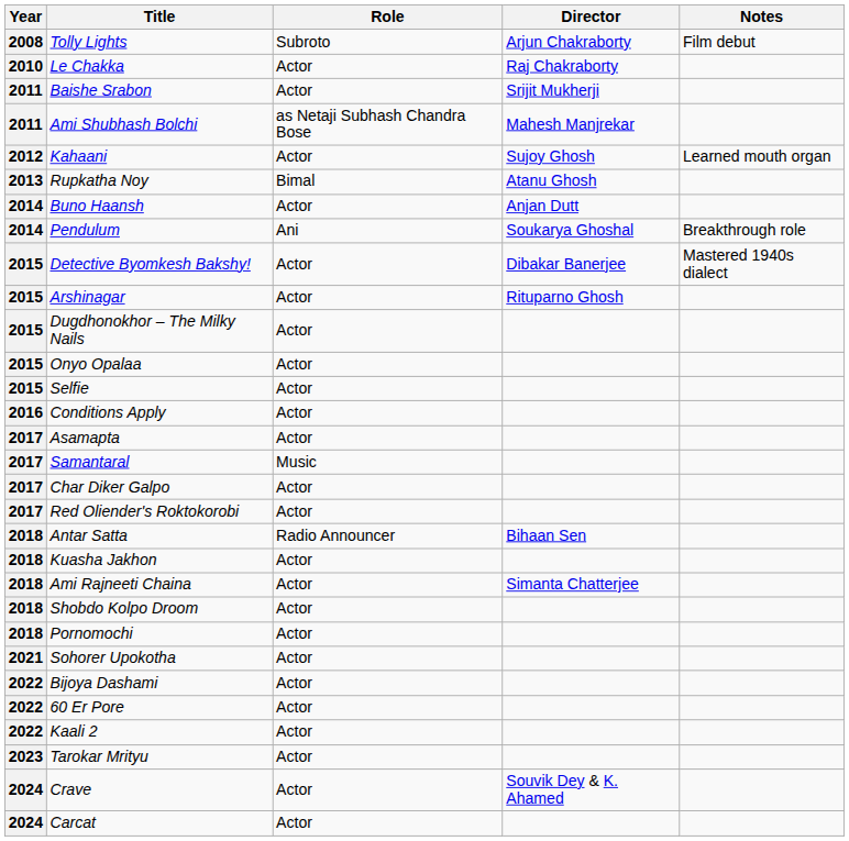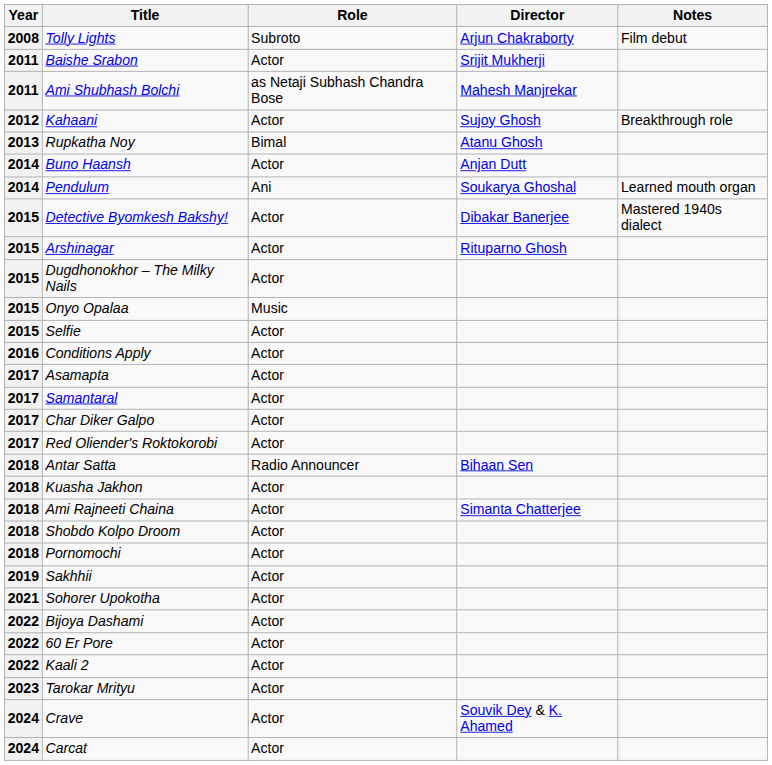 <table class="wikitable plainrowheaders">
 <tr>
 <th>Year</th>
 <th>Title</th>
 <th>Role</th>
 <th>Director</th>
 <th>Notes</th>
 </tr>
 <tr>
 <th scope="row">2008</th>
 <td><em><a href='#'>Tolly Lights</a></em></td>
 <td>Subroto</td>
 <td><a href='#'>Arjun Chakraborty</a></td>
 <td>Film debut</td>
-</tr>
-<tr>
-<th scope="row">2010</th>
-<td><em><a href='#'>Le Chakka</a></em></td>
-<td>Actor</td>
-<td><a href='#'>Raj Chakraborty</a></td>
-<td></td>
 </tr>
 <tr>
 <th scope="row">2011</th>
 <td><em><a href='#'>Baishe Srabon</a></em></td>
 <td>Actor</td>
 <td><a href='#'>Srijit Mukherji</a></td>
 <td></td>
 </tr>
 <tr>
 <th scope="row">2011</th>
 <td><em><a href='#'>Ami Shubhash Bolchi</a></em></td>
 <td>as Netaji Subhash Chandra Bose</td>
 <td><a href='#'>Mahesh Manjrekar</a></td>
 <td></td>
 </tr>
 <tr>
 <th scope="row">2012</th>
 <td><em><a href='#'>Kahaani</a></em></td>
 <td>Actor</td>
 <td><a href='#'>Sujoy Ghosh</a></td>
-<td>Learned mouth organ</td>
+<td>Breakthrough role</td>
 </tr>
 <tr>
 <th scope="row">2013</th>
 <td><em>Rupkatha Noy</em></td>
 <td>Bimal</td>
 <td><a href='#'>Atanu Ghosh</a></td>
 <td></td>
 </tr>
 <tr>
 <th scope="row">2014</th>
 <td><em><a href='#'>Buno Haansh</a></em></td>
 <td>Actor</td>
 <td><a href='#'>Anjan Dutt</a></td>
 <td></td>
 </tr>
 <tr>
 <th scope="row">2014</th>
 <td><em><a href='#'>Pendulum</a></em></td>
 <td>Ani</td>
 <td><a href='#'>Soukarya Ghoshal</a></td>
-<td>Breakthrough role</td>
+<td>Learned mouth organ</td>
 </tr>
 <tr>
 <th scope="row">2015</th>
 <td><em><a href='#'>Detective Byomkesh Bakshy!</a></em></td>
 <td>Actor</td>
 <td><a href='#'>Dibakar Banerjee</a></td>
 <td>Mastered 1940s dialect</td>
 </tr>
 <tr>
 <th scope="row">2015</th>
 <td><em><a href='#'>Arshinagar</a></em></td>
 <td>Actor</td>
 <td><a href='#'>Rituparno Ghosh</a></td>
 <td></td>
 </tr>
 <tr>
 <th scope="row">2015</th>
 <td><em>Dugdhonokhor – The Milky Nails</em></td>
 <td>Actor</td>
 <td></td>
 <td></td>
 </tr>
 <tr>
 <th scope="row">2015</th>
 <td><em>Onyo Opalaa</em></td>
-<td>Actor</td>
+<td>Music</td>
 <td></td>
 <td></td>
 </tr>
 <tr>
 <th scope="row">2015</th>
 <td><em>Selfie</em></td>
 <td>Actor</td>
 <td></td>
 <td></td>
 </tr>
 <tr>
 <th scope="row">2016</th>
 <td><em>Conditions Apply</em></td>
 <td>Actor</td>
 <td></td>
 <td></td>
 </tr>
 <tr>
 <th scope="row">2017</th>
 <td><em>Asamapta</em></td>
 <td>Actor</td>
 <td></td>
 <td></td>
 </tr>
 <tr>
 <th scope="row">2017</th>
 <td><em><a href='#'>Samantaral</a></em></td>
-<td>Music</td>
+<td>Actor</td>
 <td></td>
 <td></td>
 </tr>
 <tr>
 <th scope="row">2017</th>
 <td><em>Char Diker Galpo</em></td>
 <td>Actor</td>
 <td></td>
 <td></td>
 </tr>
 <tr>
 <th scope="row">2017</th>
 <td><em>Red Oliender's Roktokorobi</em></td>
 <td>Actor</td>
 <td></td>
 <td></td>
 </tr>
 <tr>
 <th scope="row">2018</th>
 <td><em>Antar Satta</em></td>
 <td>Radio Announcer</td>
 <td><a href='#'>Bihaan Sen</a></td>
 <td></td>
 </tr>
 <tr>
 <th scope="row">2018</th>
 <td><em>Kuasha Jakhon</em></td>
 <td>Actor</td>
 <td></td>
 <td></td>
 </tr>
 <tr>
 <th scope="row">2018</th>
 <td><em>Ami Rajneeti Chaina</em></td>
 <td>Actor</td>
 <td><a href='#'>Simanta Chatterjee</a></td>
 <td></td>
 </tr>
 <tr>
 <th scope="row">2018</th>
 <td><em>Shobdo Kolpo Droom</em></td>
 <td>Actor</td>
 <td></td>
 <td></td>
 </tr>
 <tr>
 <th scope="row">2018</th>
 <td><em>Pornomochi</em></td>
+<td>Actor</td>
+<td></td>
+<td></td>
+</tr>
+<tr>
+<th scope="row">2019</th>
+<td><em>Sakhhii</em></td>
 <td>Actor</td>
 <td></td>
 <td></td>
 </tr>
 <tr>
 <th scope="row">2021</th>
 <td><em>Sohorer Upokotha</em></td>
 <td>Actor</td>
 <td></td>
 <td></td>
 </tr>
 <tr>
 <th scope="row">2022</th>
 <td><em>Bijoya Dashami</em></td>
 <td>Actor</td>
 <td></td>
 <td></td>
 </tr>
 <tr>
 <th scope="row">2022</th>
 <td><em>60 Er Pore</em></td>
 <td>Actor</td>
 <td></td>
 <td></td>
 </tr>
 <tr>
 <th scope="row">2022</th>
 <td><em>Kaali 2</em></td>
 <td>Actor</td>
 <td></td>
 <td></td>
 </tr>
 <tr>
 <th scope="row">2023</th>
 <td><em>Tarokar Mrityu</em></td>
 <td>Actor</td>
 <td></td>
 <td></td>
 </tr>
 <tr>
 <th scope="row">2024</th>
 <td><em>Crave</em></td>
 <td>Actor</td>
 <td><a href='#'>Souvik Dey</a> & <a href='#'>K. Ahamed</a></td>
 <td></td>
 </tr>
 <tr>
 <th scope="row">2024</th>
 <td><em>Carcat</em></td>
 <td>Actor</td>
 <td></td>
 <td></td>
 </tr>
 </table>
